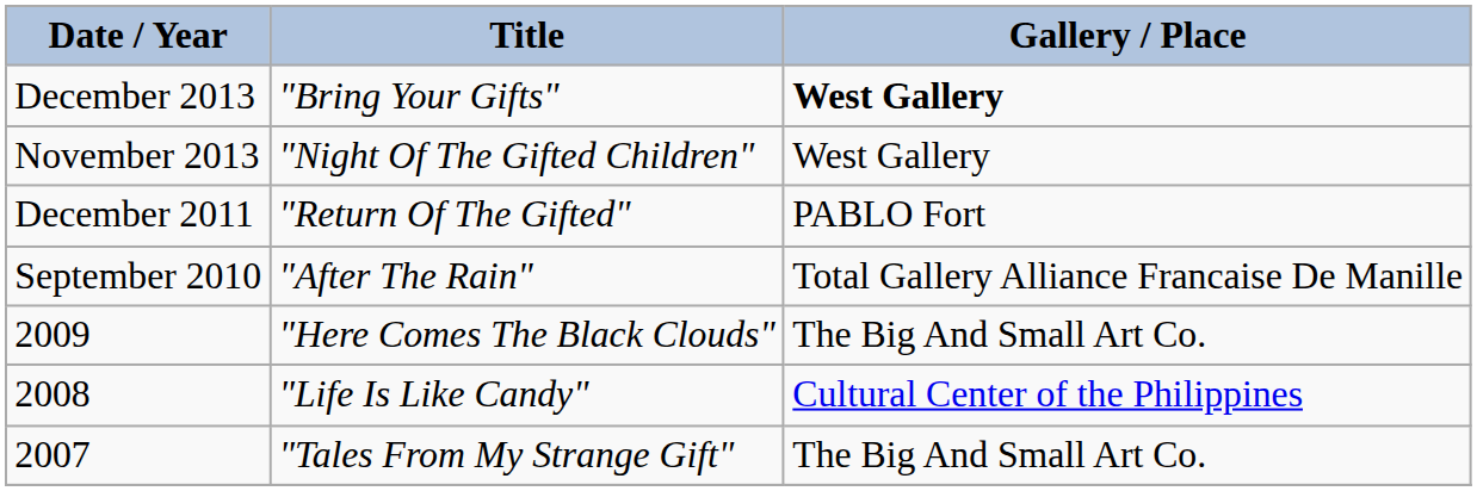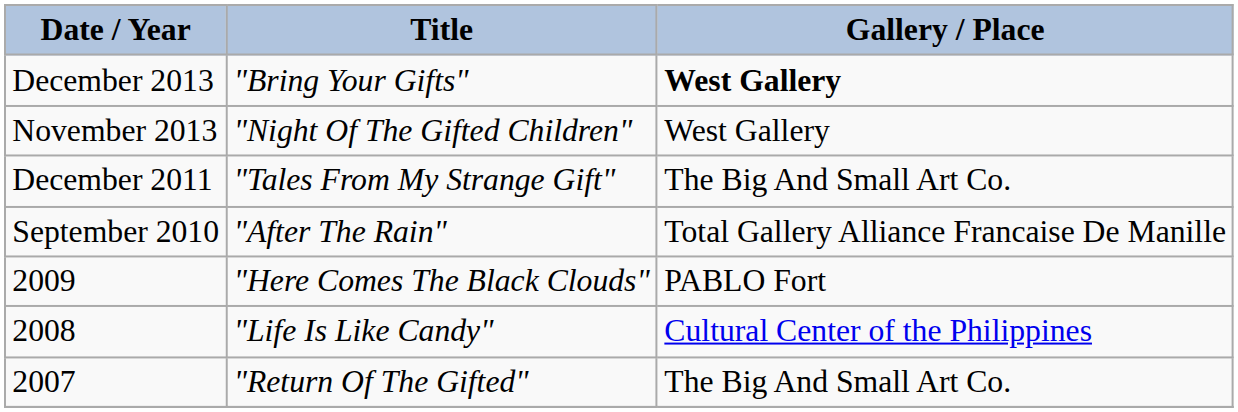 <table class="wikitable">
 <tr>
 <th style="background: #B0C4DE;">Date / Year</th>
 <th style="background: #B0C4DE;">Title</th>
 <th style="background: #B0C4DE;">Gallery / Place</th>
 </tr>
 <tr>
 <td>December 2013</td>
 <td><em>"Bring Your Gifts"</em></td>
 <td><strong>West Gallery</strong></td>
 </tr>
 <tr>
 <td>November 2013</td>
 <td><em>"Night Of The Gifted Children"</em></td>
 <td>West Gallery</td>
 </tr>
 <tr>
 <td>December 2011</td>
-<td><em>"Return Of The Gifted"</em></td>
-<td>PABLO Fort</td>
+<td><em>"Tales From My Strange Gift"</em></td>
+<td>The Big And Small Art Co.</td>
 </tr>
 <tr>
 <td>September 2010</td>
 <td><em>"After The Rain"</em></td>
 <td>Total Gallery Alliance Francaise De Manille</td>
 </tr>
 <tr>
 <td>2009</td>
 <td><em>"Here Comes The Black Clouds"</em></td>
-<td>The Big And Small Art Co.</td>
+<td>PABLO Fort</td>
 </tr>
 <tr>
 <td>2008</td>
 <td><em>"Life Is Like Candy"</em></td>
 <td><a href='#'>Cultural Center of the Philippines</a></td>
 </tr>
 <tr>
 <td>2007</td>
-<td><em>"Tales From My Strange Gift"</em></td>
+<td><em>"Return Of The Gifted"</em></td>
 <td>The Big And Small Art Co.</td>
 </tr>
 <tr>
 </tr>
 </table>
